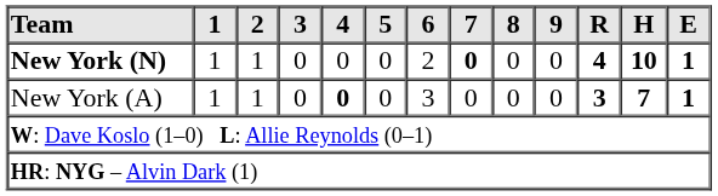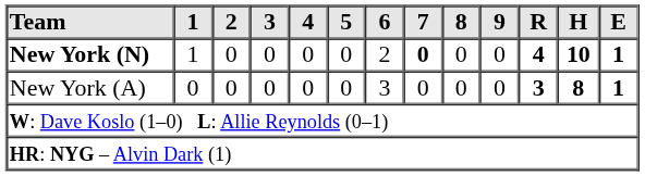 <table border=1 cellspacing=0 width=425 style="margin-left:3em;">
 <tr style="text-align:center; background-color:#e6e6e6;">
 <th align=left width=125>Team</th>
 <th width=25>1</th>
 <th width=25>2</th>
 <th width=25>3</th>
 <th width=25>4</th>
 <th width=25>5</th>
 <th width=25>6</th>
 <th width=25>7</th>
 <th width=25>8</th>
 <th width=25>9</th>
 <th width=25>R</th>
 <th width=25>H</th>
 <th width=25>E</th>
 </tr>
 <tr style="text-align:center;">
 <td align=left><strong>New York (N)</strong></td>
 <td>1</td>
-<td>1</td>
+<td>0</td>
 <td>0</td>
 <td>0</td>
 <td>0</td>
 <td>2</td>
 <td><strong>0</strong></td>
 <td>0</td>
 <td>0</td>
 <td><strong>4</strong></td>
 <td><strong>10</strong></td>
 <td><strong>1</strong></td>
 </tr>
 <tr style="text-align:center;">
 <td align=left>New York (A)</td>
-<td>1</td>
-<td>1</td>
 <td>0</td>
-<td><strong>0</strong></td>
+<td>0</td>
+<td>0</td>
+<td>0</td>
 <td>0</td>
 <td>3</td>
 <td>0</td>
 <td>0</td>
 <td>0</td>
 <td><strong>3</strong></td>
-<td><strong>7</strong></td>
+<td><strong>8</strong></td>
 <td><strong>1</strong></td>
 </tr>
 <tr style="text-align:left;">
 <td colspan=13><small><strong>W</strong>: <a href='#'>Dave Koslo</a> (1–0)   <strong>L</strong>: <a href='#'>Allie Reynolds</a> (0–1)</small></td>
 </tr>
 <tr style="text-align:left;">
 <td colspan=13><small><strong>HR</strong>: <strong>NYG</strong> – <a href='#'>Alvin Dark</a> (1) </small></td>
 </tr>
 </table>
